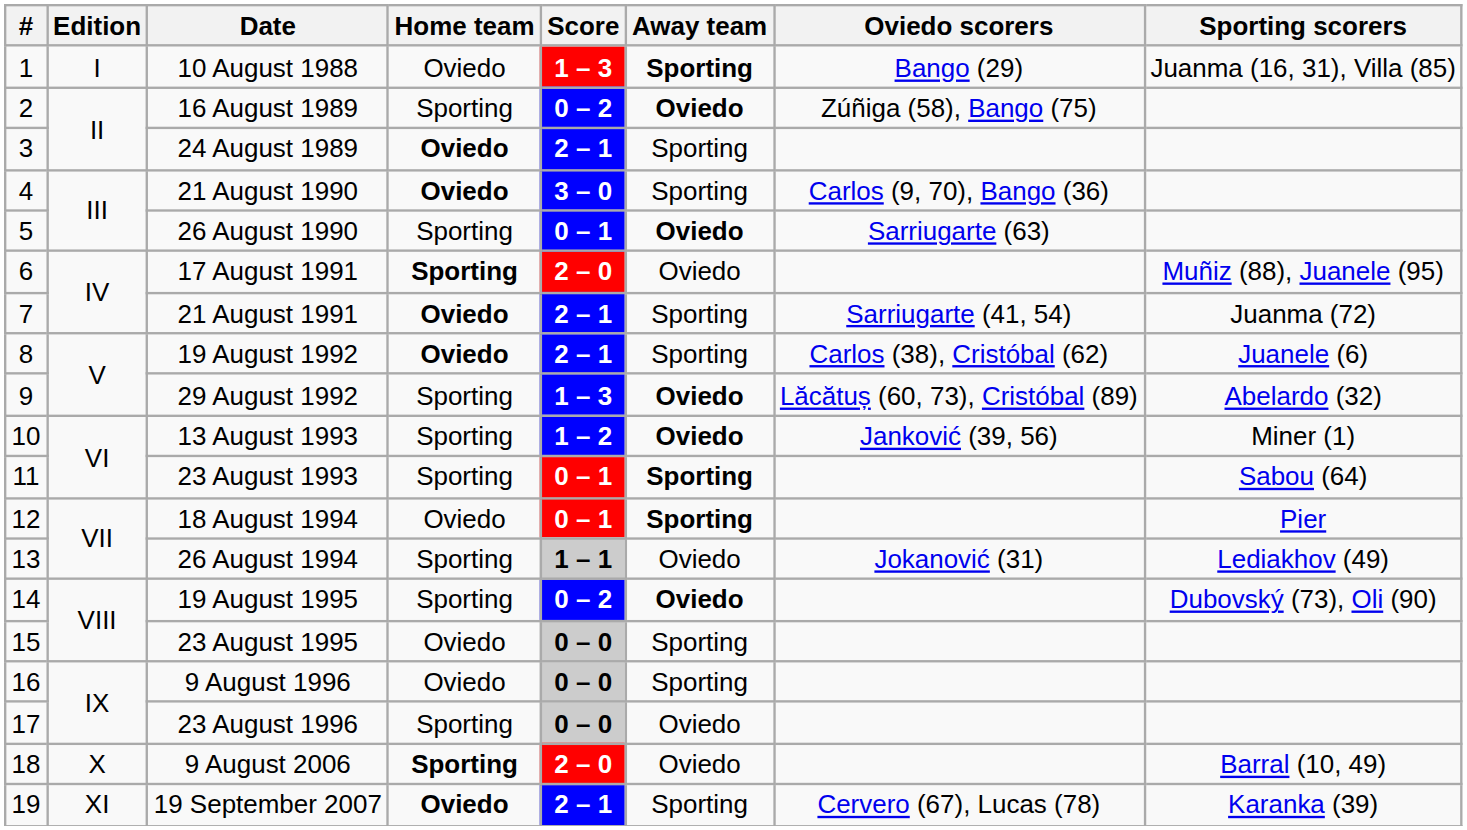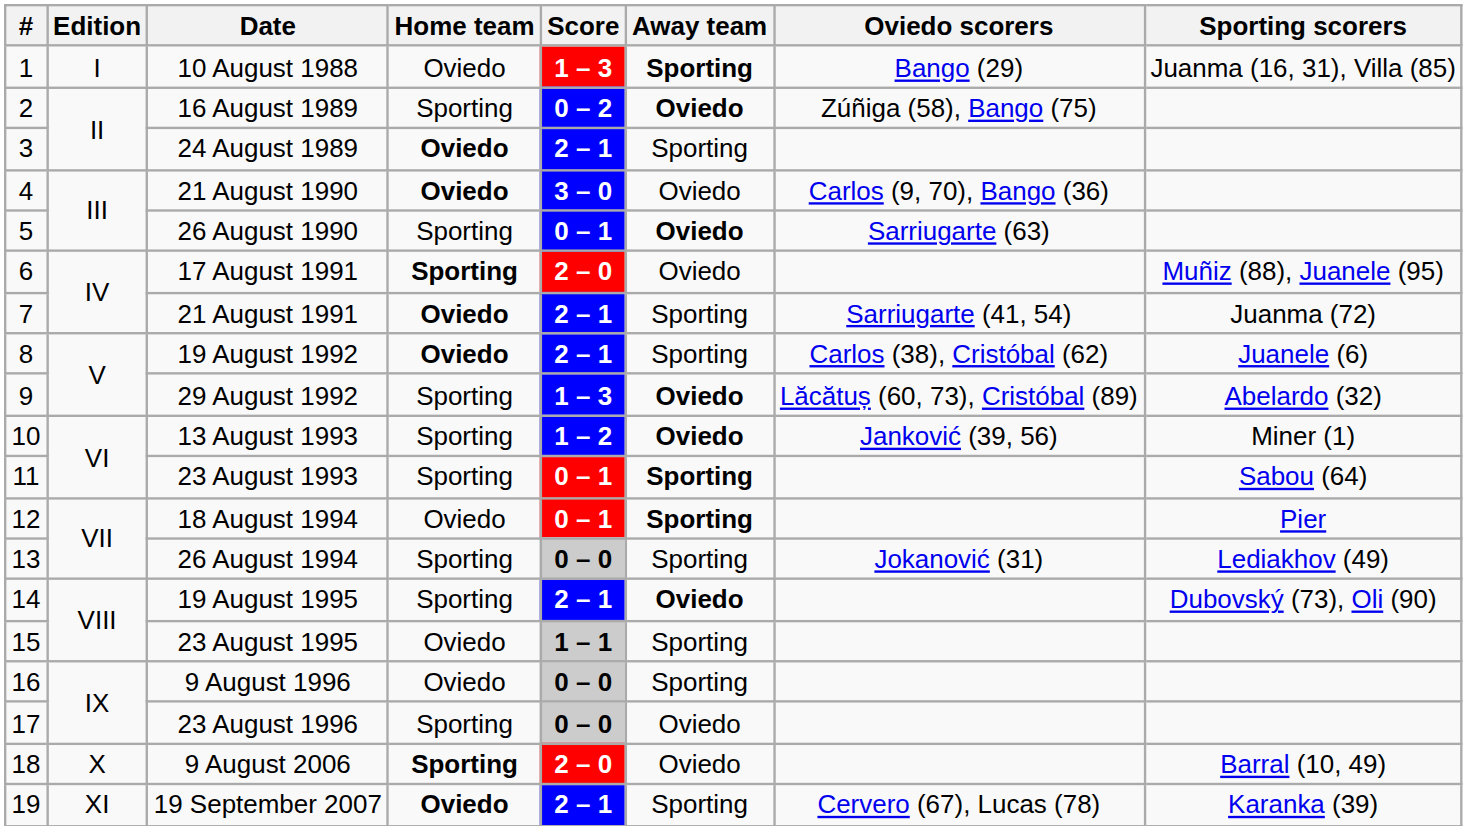 <table class="wikitable" style="text-align: center; width=25%; font-size: 11px">
 <tr>
 <th>#</th>
 <th>Edition</th>
 <th>Date</th>
 <th>Home team</th>
 <th>Score</th>
 <th>Away team</th>
 <th>Oviedo scorers</th>
 <th>Sporting scorers</th>
 </tr>
 <tr>
 <td>1</td>
 <td>I</td>
 <td>10 August 1988</td>
 <td>Oviedo</td>
 <td style="color:#FFFFFF; background:#FF0000"><strong>1 – 3</strong></td>
 <td><strong>Sporting</strong></td>
 <td><a href='#'>Bango</a> (29)</td>
 <td>Juanma (16, 31), Villa (85)</td>
 </tr>
 <tr>
 <td>2</td>
 <td rowspan=2>II</td>
 <td>16 August 1989</td>
 <td>Sporting</td>
 <td style="color:#FFFFFF; background:#0000FF"><strong>0 – 2</strong></td>
 <td><strong>Oviedo</strong></td>
 <td>Zúñiga (58), <a href='#'>Bango</a> (75)</td>
 <td></td>
 </tr>
 <tr>
 <td>3</td>
 <td>24 August 1989</td>
 <td><strong>Oviedo</strong></td>
 <td style="color:#FFFFFF; background:#0000FF"><strong>2 – 1</strong></td>
 <td>Sporting</td>
 <td></td>
 <td></td>
 </tr>
 <tr>
 <td>4</td>
 <td rowspan=2>III</td>
 <td>21 August 1990</td>
 <td><strong>Oviedo</strong></td>
 <td style="color:#FFFFFF; background:#0000FF"><strong>3 – 0</strong></td>
-<td>Sporting</td>
+<td>Oviedo</td>
 <td><a href='#'>Carlos</a> (9, 70), <a href='#'>Bango</a> (36)</td>
 <td></td>
 </tr>
 <tr>
 <td>5</td>
 <td>26 August 1990</td>
 <td>Sporting</td>
 <td style="color:#FFFFFF; background:#0000FF"><strong>0 – 1</strong></td>
 <td><strong>Oviedo</strong></td>
 <td><a href='#'>Sarriugarte</a> (63)</td>
 <td></td>
 </tr>
 <tr>
 <td>6</td>
 <td rowspan=2>IV</td>
 <td>17 August 1991</td>
 <td><strong>Sporting</strong></td>
 <td style="color:#FFFFFF; background:#FF0000"><strong>2 – 0</strong></td>
 <td>Oviedo</td>
 <td></td>
 <td><a href='#'>Muñiz</a> (88), <a href='#'>Juanele</a> (95)</td>
 </tr>
 <tr>
 <td>7</td>
 <td>21 August 1991</td>
 <td><strong>Oviedo</strong></td>
 <td style="color:#FFFFFF; background:#0000FF"><strong>2 – 1</strong></td>
 <td>Sporting</td>
 <td><a href='#'>Sarriugarte</a> (41, 54)</td>
 <td>Juanma (72)</td>
 </tr>
 <tr>
 <td>8</td>
 <td rowspan=2>V</td>
 <td>19 August 1992</td>
 <td><strong>Oviedo</strong></td>
 <td style="color:#FFFFFF; background:#0000FF"><strong>2 – 1</strong></td>
 <td>Sporting</td>
 <td><a href='#'>Carlos</a> (38), <a href='#'>Cristóbal</a> (62)</td>
 <td><a href='#'>Juanele</a> (6)</td>
 </tr>
 <tr>
 <td>9</td>
 <td>29 August 1992</td>
 <td>Sporting</td>
 <td style="color:#FFFFFF; background:#0000FF"><strong>1 – 3</strong></td>
 <td><strong>Oviedo</strong></td>
 <td><a href='#'>Lăcătuș</a> (60, 73), <a href='#'>Cristóbal</a> (89)</td>
 <td><a href='#'>Abelardo</a> (32)</td>
 </tr>
 <tr>
 <td>10</td>
 <td rowspan=2>VI</td>
 <td>13 August 1993</td>
 <td>Sporting</td>
 <td style="color:#FFFFFF; background:#0000FF"><strong>1 – 2</strong></td>
 <td><strong>Oviedo</strong></td>
 <td><a href='#'>Janković</a> (39, 56)</td>
 <td>Miner (1)</td>
 </tr>
 <tr>
 <td>11</td>
 <td>23 August 1993</td>
 <td>Sporting</td>
 <td style="color:#FFFFFF; background:#FF0000"><strong>0 – 1</strong></td>
 <td><strong>Sporting</strong></td>
 <td></td>
 <td><a href='#'>Sabou</a> (64)</td>
 </tr>
 <tr>
 <td>12</td>
 <td rowspan=2>VII</td>
 <td>18 August 1994</td>
 <td>Oviedo</td>
 <td style="color:#FFFFFF; background:#FF0000"><strong>0 – 1</strong></td>
 <td><strong>Sporting</strong></td>
 <td></td>
 <td><a href='#'>Pier</a></td>
 </tr>
 <tr>
 <td>13</td>
 <td>26 August 1994</td>
 <td>Sporting</td>
-<td style="color:#000000; background:#CCCCCC"><strong>1 – 1</strong></td>
-<td>Oviedo</td>
+<td style="color:#000000; background:#CCCCCC"><strong>0 – 0</strong></td>
+<td>Sporting</td>
 <td><a href='#'>Jokanović</a> (31)</td>
 <td><a href='#'>Lediakhov</a> (49)</td>
 </tr>
 <tr>
 <td>14</td>
 <td rowspan=2>VIII</td>
 <td>19 August 1995</td>
 <td>Sporting</td>
-<td style="color:#FFFFFF; background:#0000FF"><strong>0 – 2</strong></td>
+<td style="color:#FFFFFF; background:#0000FF"><strong>2 – 1</strong></td>
 <td><strong>Oviedo</strong></td>
 <td></td>
 <td><a href='#'>Dubovský</a> (73), <a href='#'>Oli</a> (90)</td>
 </tr>
 <tr>
 <td>15</td>
 <td>23 August 1995</td>
 <td>Oviedo</td>
-<td style="color:#000000; background:#CCCCCC"><strong>0 – 0</strong></td>
+<td style="color:#000000; background:#CCCCCC"><strong>1 – 1</strong></td>
 <td>Sporting</td>
 <td></td>
 <td></td>
 </tr>
 <tr>
 <td>16</td>
 <td rowspan=2>IX</td>
 <td>9 August 1996</td>
 <td>Oviedo</td>
 <td style="color:#000000; background:#CCCCCC"><strong>0 – 0</strong></td>
 <td>Sporting</td>
 <td></td>
 <td></td>
 </tr>
 <tr>
 <td>17</td>
 <td>23 August 1996</td>
 <td>Sporting</td>
 <td style="color:#000000; background:#CCCCCC"><strong>0 – 0</strong></td>
 <td>Oviedo</td>
 <td></td>
 <td></td>
 </tr>
 <tr>
 <td>18</td>
 <td>X</td>
 <td>9 August 2006</td>
 <td><strong>Sporting</strong></td>
 <td style="color:#FFFFFF; background:#FF0000"><strong>2 – 0</strong></td>
 <td>Oviedo</td>
 <td></td>
 <td><a href='#'>Barral</a> (10, 49)</td>
 </tr>
 <tr>
 <td>19</td>
 <td>XI</td>
 <td>19 September 2007</td>
 <td><strong>Oviedo</strong></td>
 <td style="color:#FFFFFF; background:#0000FF"><strong>2 – 1</strong></td>
 <td>Sporting</td>
 <td><a href='#'>Cervero</a> (67), Lucas (78)</td>
 <td><a href='#'>Karanka</a> (39)</td>
 </tr>
 <tr>
 </tr>
 </table>
